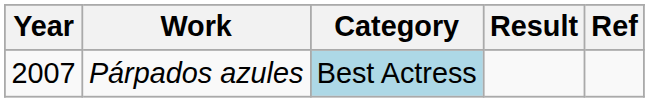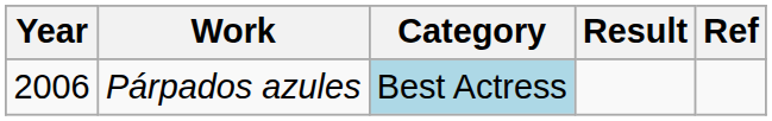 <table class="wikitable">
 <tr>
 <th>Year</th>
 <th>Work</th>
 <th>Category</th>
 <th>Result</th>
 <th>Ref</th>
 </tr>
 <tr>
-<td>2007</td>
+<td>2006</td>
 <td><em>Párpados azules</em></td>
 <td style="background: lightblue;">Best Actress</td>
 <td></td>
 <td></td>
 </tr>
 </table>
